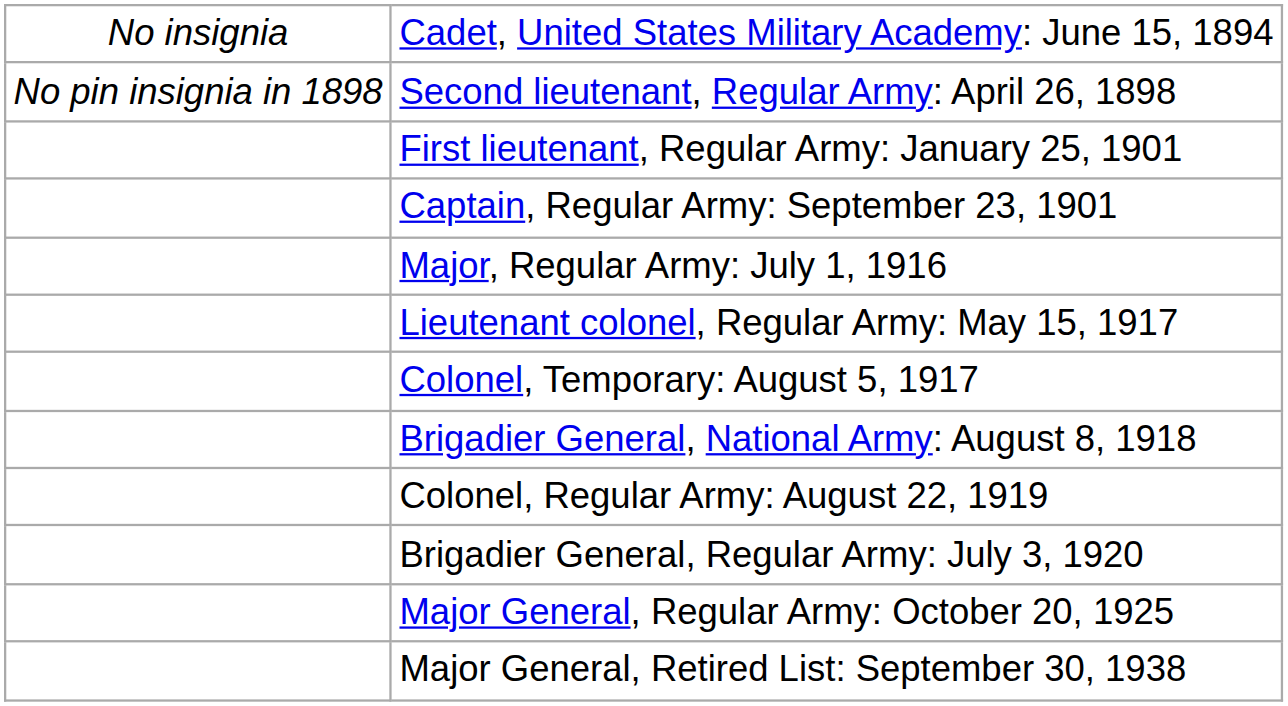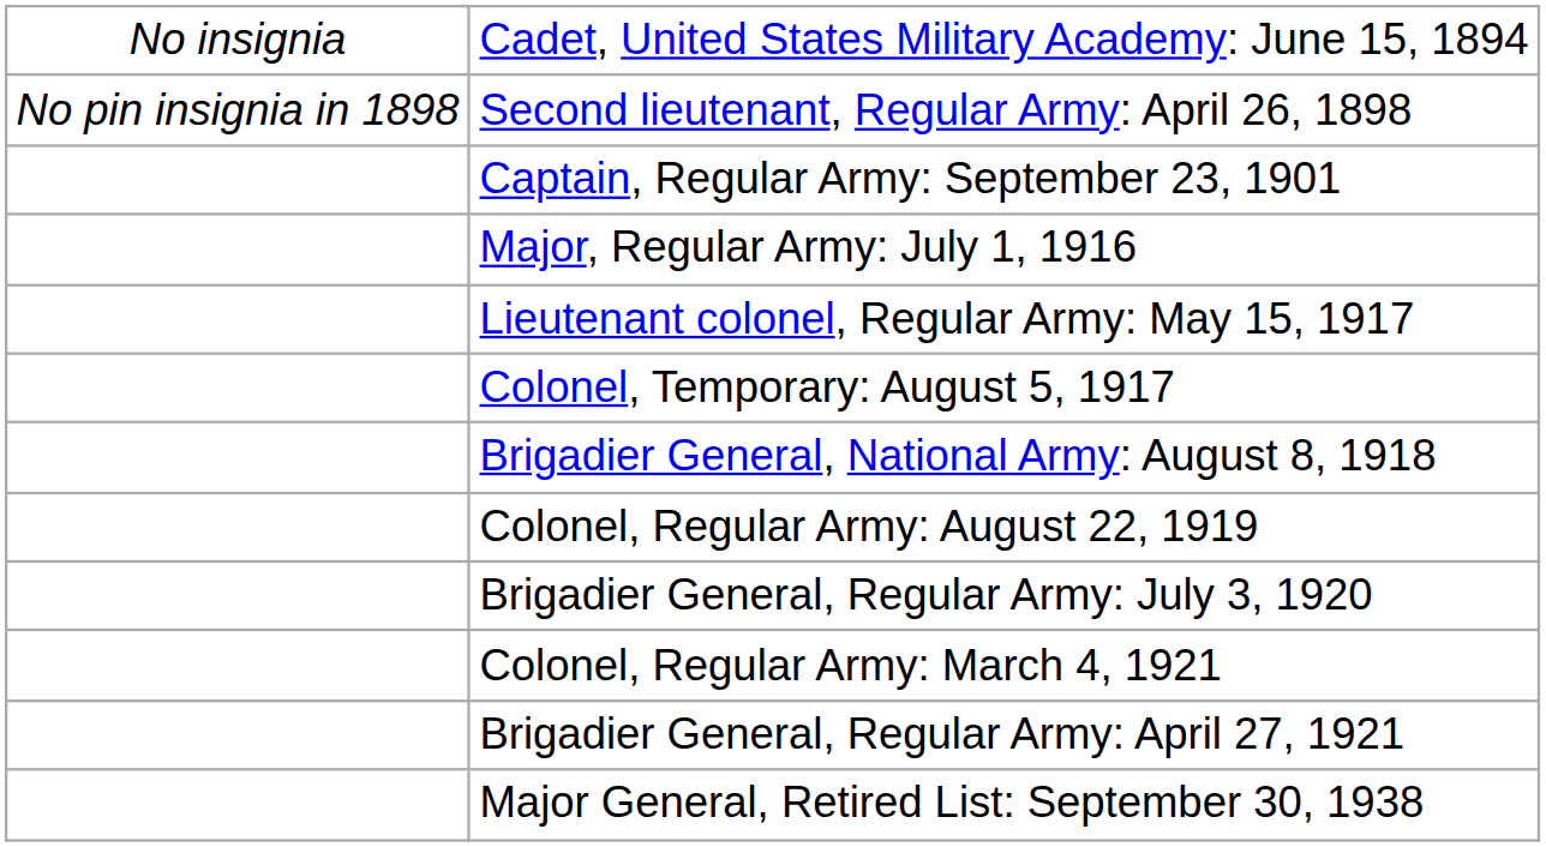 <table class="wikitable" style="background:white">
 <tr>
 <td align="center"><em>No insignia</em></td>
 <td><a href='#'>Cadet</a>, <a href='#'>United States Military Academy</a>: June 15, 1894</td>
 </tr>
 <tr>
 <td align="center"><em>No pin insignia in 1898</em></td>
 <td><a href='#'>Second lieutenant</a>, <a href='#'>Regular Army</a>: April 26, 1898</td>
-</tr>
-<tr>
-<td align="center"></td>
-<td><a href='#'>First lieutenant</a>, Regular Army: January 25, 1901</td>
 </tr>
 <tr>
 <td align="center"></td>
 <td><a href='#'>Captain</a>, Regular Army: September 23, 1901</td>
 </tr>
 <tr>
 <td align="center"></td>
 <td><a href='#'>Major</a>, Regular Army: July 1, 1916</td>
 </tr>
 <tr>
 <td align="center"></td>
 <td><a href='#'>Lieutenant colonel</a>, Regular Army: May 15, 1917</td>
 </tr>
 <tr>
 <td align="center"></td>
 <td><a href='#'>Colonel</a>, Temporary: August 5, 1917</td>
 </tr>
 <tr>
 <td align="center"></td>
 <td><a href='#'>Brigadier General</a>, <a href='#'>National Army</a>: August 8, 1918</td>
 </tr>
 <tr>
 <td align="center"></td>
 <td>Colonel, Regular Army: August 22, 1919</td>
 </tr>
 <tr>
 <td align="center"></td>
 <td>Brigadier General, Regular Army: July 3, 1920</td>
 </tr>
 <tr>
 <td align="center"></td>
-<td><a href='#'>Major General</a>, Regular Army: October 20, 1925</td>
+<td>Colonel, Regular Army: March 4, 1921</td>
+</tr>
+<tr>
+<td align="center"></td>
+<td>Brigadier General, Regular Army: April 27, 1921</td>
 </tr>
 <tr>
 <td align="center"></td>
 <td>Major General, Retired List: September 30, 1938</td>
 </tr>
 </table>
